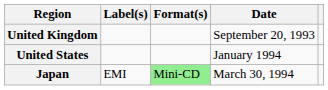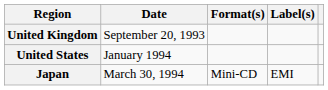 <table class="wikitable plainrowheaders">
 <tr>
 <th scope="col">Region</th>
+<th scope="col">Date</th>
+<th scope="col">Format(s)</th>
 <th scope="col">Label(s)</th>
-<th scope="col">Format(s)</th>
-<th scope="col">Date</th>
 <th scope="col"></th>
 </tr>
 <tr>
 <th scope="row">United Kingdom</th>
+<td>September 20, 1993</td>
 <td></td>
 <td></td>
-<td>September 20, 1993</td>
 <td></td>
 </tr>
 <tr>
 <th scope="row">United States</th>
+<td>January 1994</td>
 <td></td>
 <td></td>
-<td>January 1994</td>
 <td></td>
 </tr>
 <tr>
 <th scope="row">Japan</th>
+<td>March 30, 1994</td>
+<td>Mini-CD</td>
 <td>EMI</td>
-<td style="background: lightgreen;">Mini-CD</td>
-<td>March 30, 1994</td>
 <td></td>
 </tr>
 </table>
